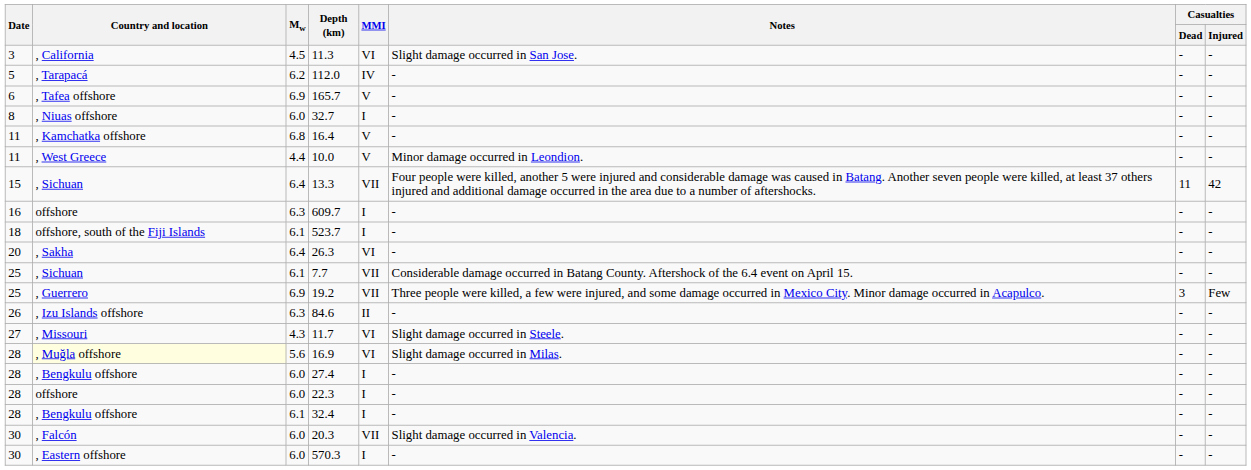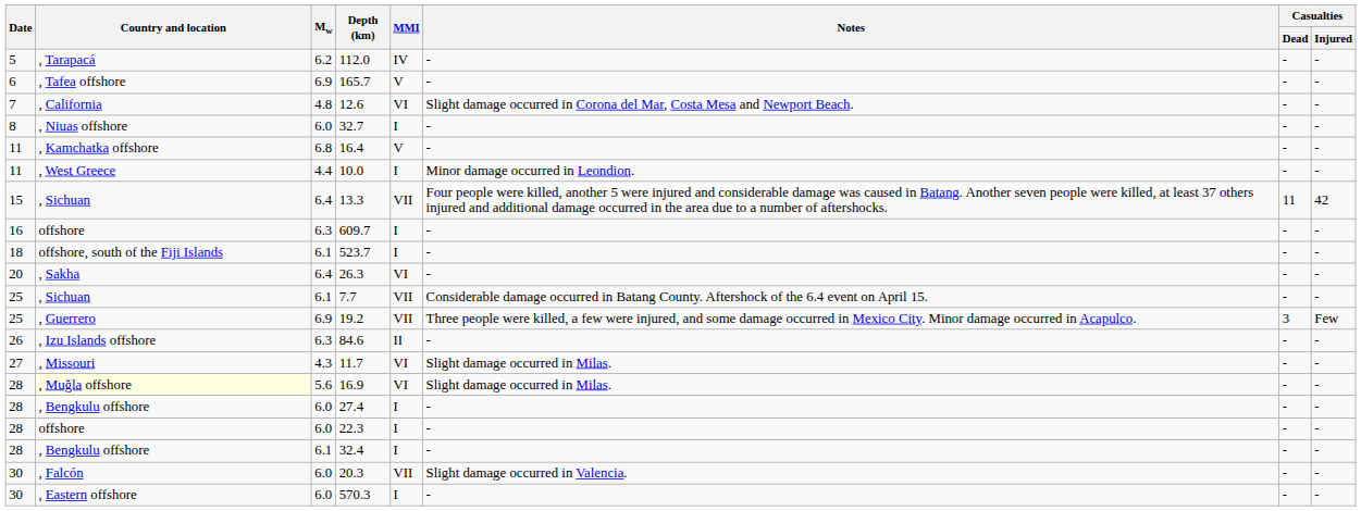 <table class="wikitable sortable" style="border:1px black; margin-left:1em;">
 <tr>
 <th rowspan="2"><small>Date</small></th>
 <th rowspan="2" style="width: 310px"><small>Country and location</small></th>
 <th rowspan="2"><small>M<sub>w</sub></small></th>
 <th rowspan="2"><small>Depth (km)</small></th>
 <th rowspan="2"><small><a href='#'>MMI</a></small></th>
 <th rowspan="2" class="unsortable"><small>Notes</small></th>
 <th colspan="2"><small>Casualties</small></th>
 </tr>
 <tr>
 <th><small>Dead</small></th>
 <th><small>Injured</small></th>
-</tr>
-<tr>
-<td>3</td>
-<td>, <a href='#'>California</a></td>
-<td>4.5</td>
-<td>11.3</td>
-<td>VI</td>
-<td>Slight damage occurred in <a href='#'>San Jose</a>.</td>
-<td>-</td>
-<td>-</td>
 </tr>
 <tr>
 <td>5</td>
 <td>, <a href='#'>Tarapacá</a></td>
 <td>6.2</td>
 <td>112.0</td>
 <td>IV</td>
 <td>-</td>
 <td>-</td>
 <td>-</td>
 </tr>
 <tr>
 <td>6</td>
 <td>, <a href='#'>Tafea</a> offshore</td>
 <td>6.9</td>
 <td>165.7</td>
 <td>V</td>
 <td>-</td>
+<td>-</td>
+<td>-</td>
+</tr>
+<tr>
+<td>7</td>
+<td>, <a href='#'>California</a></td>
+<td>4.8</td>
+<td>12.6</td>
+<td>VI</td>
+<td>Slight damage occurred in <a href='#'>Corona del Mar</a>, <a href='#'>Costa Mesa</a> and <a href='#'>Newport Beach</a>.</td>
 <td>-</td>
 <td>-</td>
 </tr>
 <tr>
 <td>8</td>
 <td>, <a href='#'>Niuas</a> offshore</td>
 <td>6.0</td>
 <td>32.7</td>
 <td>I</td>
 <td>-</td>
 <td>-</td>
 <td>-</td>
 </tr>
 <tr>
 <td>11</td>
 <td>, <a href='#'>Kamchatka</a> offshore</td>
 <td>6.8</td>
 <td>16.4</td>
 <td>V</td>
 <td>-</td>
 <td>-</td>
 <td>-</td>
 </tr>
 <tr>
 <td>11</td>
 <td>, <a href='#'>West Greece</a></td>
 <td>4.4</td>
 <td>10.0</td>
-<td>V</td>
+<td>I</td>
 <td>Minor damage occurred in <a href='#'>Leondion</a>.</td>
 <td>-</td>
 <td>-</td>
 </tr>
 <tr>
 <td>15</td>
 <td>, <a href='#'>Sichuan</a></td>
 <td>6.4</td>
 <td>13.3</td>
 <td>VII</td>
 <td>Four people were killed, another 5 were injured and considerable damage was caused in <a href='#'>Batang</a>. Another seven people were killed, at least 37 others injured and additional damage occurred in the area due to a number of aftershocks.</td>
 <td>11</td>
 <td>42</td>
 </tr>
 <tr>
 <td>16</td>
 <td> offshore</td>
 <td>6.3</td>
 <td>609.7</td>
 <td>I</td>
 <td>-</td>
 <td>-</td>
 <td>-</td>
 </tr>
 <tr>
 <td>18</td>
 <td> offshore, south of the <a href='#'>Fiji Islands</a></td>
 <td>6.1</td>
 <td>523.7</td>
 <td>I</td>
 <td>-</td>
 <td>-</td>
 <td>-</td>
 </tr>
 <tr>
 <td>20</td>
 <td>, <a href='#'>Sakha</a></td>
 <td>6.4</td>
 <td>26.3</td>
 <td>VI</td>
 <td>-</td>
 <td>-</td>
 <td>-</td>
 </tr>
 <tr>
 <td>25</td>
 <td>, <a href='#'>Sichuan</a></td>
 <td>6.1</td>
 <td>7.7</td>
 <td>VII</td>
 <td>Considerable damage occurred in Batang County. Aftershock of the 6.4 event on April 15.</td>
 <td>-</td>
 <td>-</td>
 </tr>
 <tr>
 <td>25</td>
 <td>, <a href='#'>Guerrero</a></td>
 <td>6.9</td>
 <td>19.2</td>
 <td>VII</td>
 <td>Three people were killed, a few were injured, and some damage occurred in <a href='#'>Mexico City</a>. Minor damage occurred in <a href='#'>Acapulco</a>.</td>
 <td>3</td>
 <td>Few</td>
 </tr>
 <tr>
 <td>26</td>
 <td>, <a href='#'>Izu Islands</a> offshore</td>
 <td>6.3</td>
 <td>84.6</td>
 <td>II</td>
 <td>-</td>
 <td>-</td>
 <td>-</td>
 </tr>
 <tr>
 <td>27</td>
 <td>, <a href='#'>Missouri</a></td>
 <td>4.3</td>
 <td>11.7</td>
 <td>VI</td>
-<td>Slight damage occurred in <a href='#'>Steele</a>.</td>
+<td>Slight damage occurred in <a href='#'>Milas</a>.</td>
 <td>-</td>
 <td>-</td>
 </tr>
 <tr>
 <td>28</td>
 <td style="background: lightyellow;">, <a href='#'>Muğla</a> offshore</td>
 <td>5.6</td>
 <td>16.9</td>
 <td>VI</td>
 <td>Slight damage occurred in <a href='#'>Milas</a>.</td>
 <td>-</td>
 <td>-</td>
 </tr>
 <tr>
 <td>28</td>
 <td>, <a href='#'>Bengkulu</a> offshore</td>
 <td>6.0</td>
 <td>27.4</td>
 <td>I</td>
 <td>-</td>
 <td>-</td>
 <td>-</td>
 </tr>
 <tr>
 <td>28</td>
 <td> offshore</td>
 <td>6.0</td>
 <td>22.3</td>
 <td>I</td>
 <td>-</td>
 <td>-</td>
 <td>-</td>
 </tr>
 <tr>
 <td>28</td>
 <td>, <a href='#'>Bengkulu</a> offshore</td>
 <td>6.1</td>
 <td>32.4</td>
 <td>I</td>
 <td>-</td>
 <td>-</td>
 <td>-</td>
 </tr>
 <tr>
 <td>30</td>
 <td>, <a href='#'>Falcón</a></td>
 <td>6.0</td>
 <td>20.3</td>
 <td>VII</td>
 <td>Slight damage occurred in <a href='#'>Valencia</a>.</td>
 <td>-</td>
 <td>-</td>
 </tr>
 <tr>
 <td>30</td>
 <td>, <a href='#'>Eastern</a> offshore</td>
 <td>6.0</td>
 <td>570.3</td>
 <td>I</td>
 <td>-</td>
 <td>-</td>
 <td>-</td>
 </tr>
 <tr>
 </tr>
 </table>
